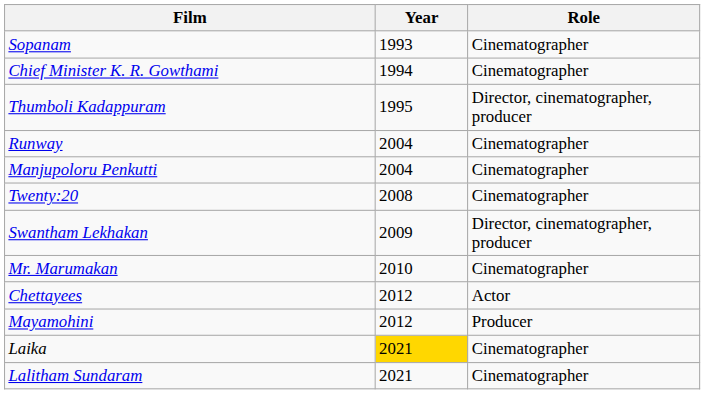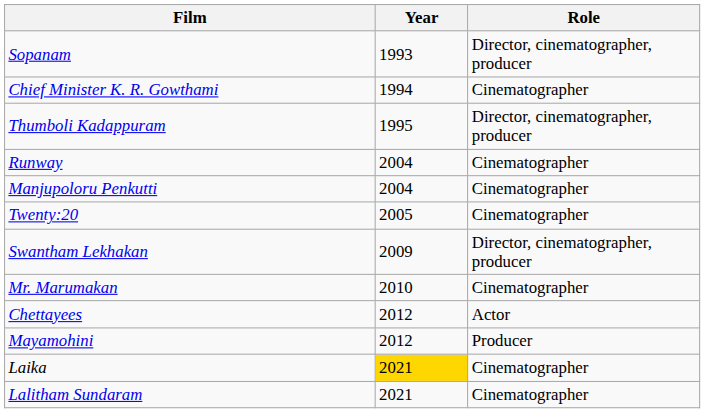 <table class="wikitable plainrowheaders sortable" style="width:75%">
 <tr>
 <th scope="col" style="width:40%">Film</th>
 <th scope="col" style="width:10%">Year</th>
 <th scope="col" style="width:25%">Role</th>
 </tr>
 <tr>
 <td><em><a href='#'>Sopanam</a></em></td>
 <td>1993</td>
-<td>Cinematographer</td>
+<td>Director, cinematographer, producer</td>
 </tr>
 <tr>
 <td><em><a href='#'>Chief Minister K. R. Gowthami</a></em></td>
 <td>1994</td>
 <td>Cinematographer</td>
 </tr>
 <tr>
 <td><em><a href='#'>Thumboli Kadappuram</a></em></td>
 <td>1995</td>
 <td>Director, cinematographer, producer</td>
 </tr>
 <tr>
 <td><em><a href='#'>Runway</a></em></td>
 <td>2004</td>
 <td>Cinematographer</td>
 </tr>
 <tr>
 <td><em><a href='#'>Manjupoloru Penkutti</a></em></td>
 <td>2004</td>
 <td>Cinematographer</td>
 </tr>
 <tr>
 <td><a href='#'><em>Twenty:20</em></a></td>
-<td>2008</td>
+<td>2005</td>
 <td>Cinematographer</td>
 </tr>
 <tr>
 <td><em><a href='#'>Swantham Lekhakan</a></em></td>
 <td>2009</td>
 <td>Director, cinematographer, producer</td>
 </tr>
 <tr>
 <td><em><a href='#'>Mr. Marumakan</a></em></td>
 <td>2010</td>
 <td>Cinematographer</td>
 </tr>
 <tr>
 <td><em><a href='#'>Chettayees</a></em></td>
 <td>2012</td>
 <td>Actor</td>
 </tr>
 <tr>
 <td><em><a href='#'>Mayamohini</a></em></td>
 <td>2012</td>
 <td>Producer</td>
 </tr>
 <tr>
 <td><em>Laika</em></td>
 <td style="background: gold;">2021</td>
 <td>Cinematographer</td>
 </tr>
 <tr>
 <td><em><a href='#'>Lalitham Sundaram</a></em></td>
 <td>2021</td>
 <td>Cinematographer</td>
 </tr>
 </table>
